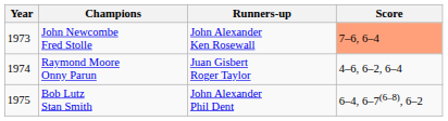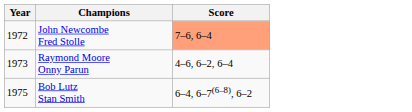 <table class=wikitable>
 <tr>
 <th style="width:40px">Year</th>
 <th style="width:200px">Champions</th>
-<th style="width:200px">Runners-up</th>
 <th style="width:140px" class="unsortable">Score</th>
 </tr>
 <tr>
-<td>1973</td>
+<td>1972</td>
 <td> <a href='#'>John Newcombe</a><br> <a href='#'>Fred Stolle</a></td>
-<td> <a href='#'>John Alexander</a><br> <a href='#'>Ken Rosewall</a></td>
 <td style="background: lightsalmon;">7–6, 6–4</td>
 </tr>
 <tr>
-<td>1974</td>
+<td>1973</td>
 <td> <a href='#'>Raymond Moore</a><br> <a href='#'>Onny Parun</a></td>
-<td> <a href='#'>Juan Gisbert</a><br> <a href='#'>Roger Taylor</a></td>
 <td>4–6, 6–2, 6–4</td>
 </tr>
 <tr>
 <td>1975</td>
 <td> <a href='#'>Bob Lutz</a><br> <a href='#'>Stan Smith</a></td>
-<td> <a href='#'>John Alexander</a><br> <a href='#'>Phil Dent </a></td>
 <td>6–4, 6–7<sup>(6–8)</sup>, 6–2</td>
 </tr>
 </table>
